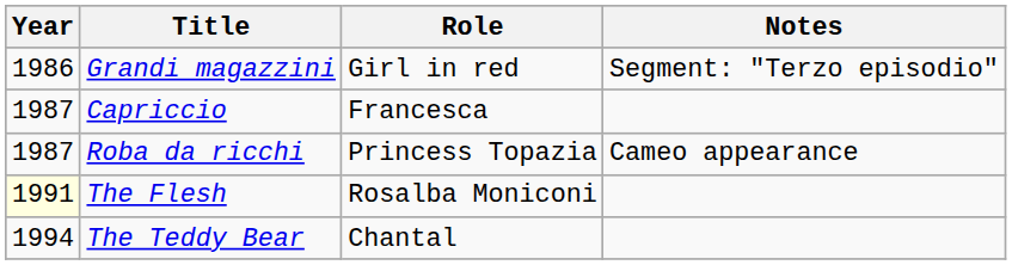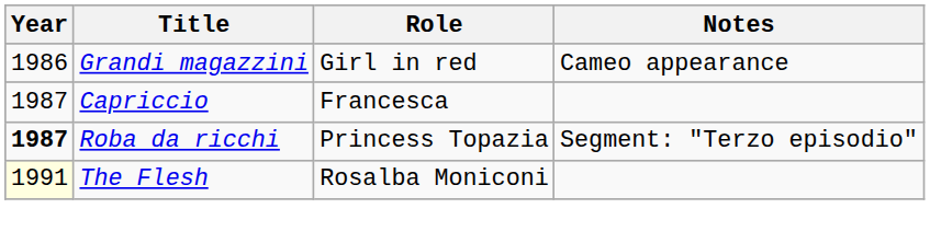 <table class="wikitable">
 <tr>
 <th>Year</th>
 <th>Title</th>
 <th>Role</th>
 <th>Notes</th>
 </tr>
 <tr>
 <td>1986</td>
 <td><em><a href='#'>Grandi magazzini</a></em></td>
 <td>Girl in red</td>
-<td>Segment: "Terzo episodio"</td>
+<td>Cameo appearance</td>
 </tr>
 <tr>
 <td>1987</td>
 <td><em><a href='#'>Capriccio</a></em></td>
 <td>Francesca</td>
 <td></td>
 </tr>
 <tr>
-<td>1987</td>
+<td><strong>1987</strong></td>
 <td><em><a href='#'>Roba da ricchi</a></em></td>
 <td>Princess Topazia</td>
-<td>Cameo appearance</td>
+<td>Segment: "Terzo episodio"</td>
 </tr>
 <tr>
 <td style="background: lightyellow;">1991</td>
 <td><em><a href='#'>The Flesh</a></em></td>
 <td>Rosalba Moniconi</td>
 <td></td>
 </tr>
-<tr>
-<td>1994</td>
-<td><em><a href='#'>The Teddy Bear</a></em></td>
-<td>Chantal</td>
-<td></td>
-</tr>
 </table>
